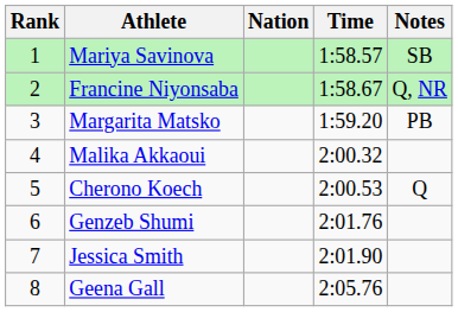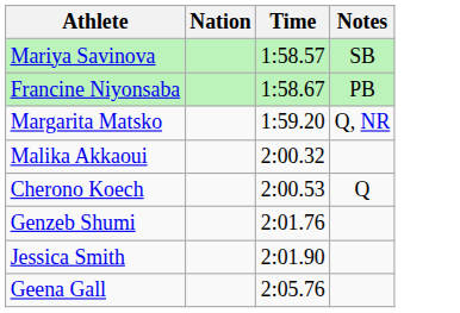 <table class="wikitable sortable" style="text-align:center">
 <tr>
-<th>Rank</th>
 <th>Athlete</th>
 <th>Nation</th>
 <th>Time</th>
 <th>Notes</th>
 </tr>
 <tr bgcolor=bbf3bb>
-<td>1</td>
 <td align=left><a href='#'>Mariya Savinova</a></td>
 <td align=left></td>
 <td>1:58.57</td>
 <td>SB</td>
 </tr>
 <tr bgcolor=bbf3bb>
-<td>2</td>
 <td align=left><a href='#'>Francine Niyonsaba</a></td>
 <td align=left></td>
 <td>1:58.67</td>
+<td>PB</td>
+</tr>
+<tr>
+<td align=left><a href='#'>Margarita Matsko</a></td>
+<td align=left></td>
+<td>1:59.20</td>
 <td>Q, <a href='#'>NR</a></td>
 </tr>
 <tr>
-<td>3</td>
-<td align=left><a href='#'>Margarita Matsko</a></td>
-<td align=left></td>
-<td>1:59.20</td>
-<td>PB</td>
-</tr>
-<tr>
-<td>4</td>
 <td align=left><a href='#'>Malika Akkaoui</a></td>
 <td align=left></td>
 <td>2:00.32</td>
 <td></td>
 </tr>
 <tr>
-<td>5</td>
 <td align=left><a href='#'>Cherono Koech</a></td>
 <td align=left></td>
 <td>2:00.53</td>
 <td>Q</td>
 </tr>
 <tr>
-<td>6</td>
 <td align=left><a href='#'>Genzeb Shumi</a></td>
 <td align=left></td>
 <td>2:01.76</td>
 <td></td>
 </tr>
 <tr>
-<td>7</td>
 <td align=left><a href='#'>Jessica Smith</a></td>
 <td align=left></td>
 <td>2:01.90</td>
 <td></td>
 </tr>
 <tr>
-<td>8</td>
 <td align=left><a href='#'>Geena Gall</a></td>
 <td align=left></td>
 <td>2:05.76</td>
 <td></td>
 </tr>
 </table>
